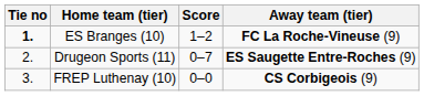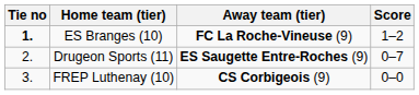 <table class="wikitable" style="text-align: center">
 <tr>
 <th>Tie no</th>
 <th>Home team (tier)</th>
+<th>Away team (tier)</th>
 <th>Score</th>
-<th>Away team (tier)</th>
 </tr>
 <tr>
 <td><strong>1.</strong></td>
 <td>ES Branges (10)</td>
+<td><strong>FC La Roche-Vineuse</strong> (9)</td>
 <td>1–2</td>
-<td><strong>FC La Roche-Vineuse</strong> (9)</td>
 </tr>
 <tr>
 <td>2.</td>
 <td>Drugeon Sports (11)</td>
+<td><strong>ES Saugette Entre-Roches</strong> (9)</td>
 <td>0–7</td>
-<td><strong>ES Saugette Entre-Roches</strong> (9)</td>
 </tr>
 <tr>
 <td>3.</td>
 <td>FREP Luthenay (10)</td>
+<td><strong>CS Corbigeois</strong> (9)</td>
 <td>0–0 </td>
-<td><strong>CS Corbigeois</strong> (9)</td>
 </tr>
 </table>
